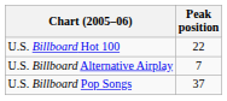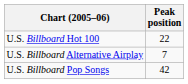 <table class="wikitable sortable">
 <tr>
 <th>Chart (2005–06)</th>
 <th>Peak<br>position</th>
 </tr>
 <tr>
 <td>U.S. <a href='#'><em>Billboard</em> Hot 100</a></td>
 <td align="center">22</td>
 </tr>
 <tr>
 <td>U.S. <em>Billboard</em> <a href='#'>Alternative Airplay</a></td>
 <td align="center">7</td>
 </tr>
 <tr>
 <td>U.S. <em>Billboard</em> <a href='#'>Pop Songs</a></td>
-<td align="center">37</td>
+<td align="center">42</td>
 </tr>
 </table>
